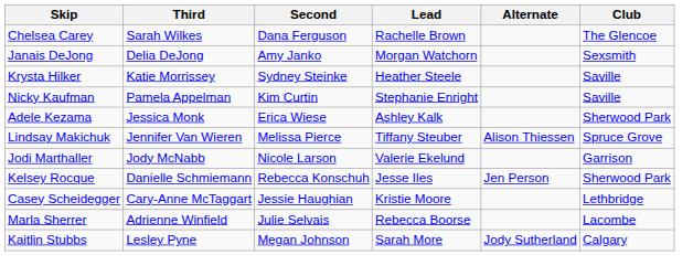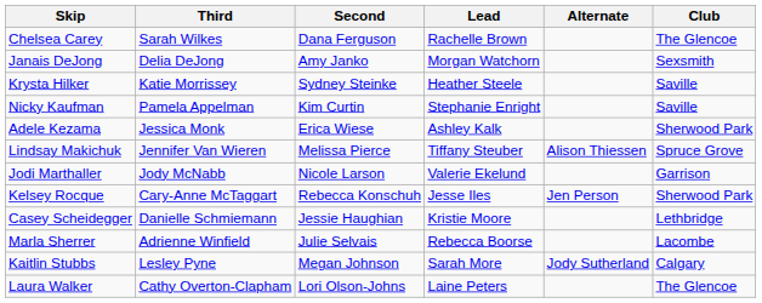 <table class="wikitable" border="1">
 <tr>
 <th>Skip</th>
 <th>Third</th>
 <th>Second</th>
 <th>Lead</th>
 <th>Alternate</th>
 <th>Club</th>
 </tr>
 <tr>
 <td><a href='#'>Chelsea Carey</a></td>
 <td><a href='#'>Sarah Wilkes</a></td>
 <td><a href='#'>Dana Ferguson</a></td>
 <td><a href='#'>Rachelle Brown</a></td>
 <td></td>
 <td><a href='#'>The Glencoe</a></td>
 </tr>
 <tr>
 <td><a href='#'>Janais DeJong</a></td>
 <td><a href='#'>Delia DeJong</a></td>
 <td><a href='#'>Amy Janko</a></td>
 <td><a href='#'>Morgan Watchorn</a></td>
 <td></td>
 <td><a href='#'>Sexsmith</a></td>
 </tr>
 <tr>
 <td><a href='#'>Krysta Hilker</a></td>
 <td><a href='#'>Katie Morrissey</a></td>
 <td><a href='#'>Sydney Steinke</a></td>
 <td><a href='#'>Heather Steele</a></td>
 <td></td>
 <td><a href='#'>Saville</a></td>
 </tr>
 <tr>
 <td><a href='#'>Nicky Kaufman</a></td>
 <td><a href='#'>Pamela Appelman</a></td>
 <td><a href='#'>Kim Curtin</a></td>
 <td><a href='#'>Stephanie Enright</a></td>
 <td></td>
 <td><a href='#'>Saville</a></td>
 </tr>
 <tr>
 <td><a href='#'>Adele Kezama</a></td>
 <td><a href='#'>Jessica Monk</a></td>
 <td><a href='#'>Erica Wiese</a></td>
 <td><a href='#'>Ashley Kalk</a></td>
 <td></td>
 <td><a href='#'>Sherwood Park</a></td>
 </tr>
 <tr>
 <td><a href='#'>Lindsay Makichuk</a></td>
 <td><a href='#'>Jennifer Van Wieren</a></td>
 <td><a href='#'>Melissa Pierce</a></td>
 <td><a href='#'>Tiffany Steuber</a></td>
 <td><a href='#'>Alison Thiessen</a></td>
 <td><a href='#'>Spruce Grove</a></td>
 </tr>
 <tr>
 <td><a href='#'>Jodi Marthaller</a></td>
 <td><a href='#'>Jody McNabb</a></td>
 <td><a href='#'>Nicole Larson</a></td>
 <td><a href='#'>Valerie Ekelund</a></td>
 <td></td>
 <td><a href='#'>Garrison</a></td>
 </tr>
 <tr>
 <td><a href='#'>Kelsey Rocque</a></td>
-<td><a href='#'>Danielle Schmiemann</a></td>
+<td><a href='#'>Cary-Anne McTaggart</a></td>
 <td><a href='#'>Rebecca Konschuh</a></td>
 <td><a href='#'>Jesse Iles</a></td>
 <td><a href='#'>Jen Person</a></td>
 <td><a href='#'>Sherwood Park</a></td>
 </tr>
 <tr>
 <td><a href='#'>Casey Scheidegger</a></td>
-<td><a href='#'>Cary-Anne McTaggart</a></td>
+<td><a href='#'>Danielle Schmiemann</a></td>
 <td><a href='#'>Jessie Haughian</a></td>
 <td><a href='#'>Kristie Moore</a></td>
 <td></td>
 <td><a href='#'>Lethbridge</a></td>
 </tr>
 <tr>
 <td><a href='#'>Marla Sherrer</a></td>
 <td><a href='#'>Adrienne Winfield</a></td>
 <td><a href='#'>Julie Selvais</a></td>
 <td><a href='#'>Rebecca Boorse</a></td>
 <td></td>
 <td><a href='#'>Lacombe</a></td>
 </tr>
 <tr>
 <td><a href='#'>Kaitlin Stubbs</a></td>
 <td><a href='#'>Lesley Pyne</a></td>
 <td><a href='#'>Megan Johnson</a></td>
 <td><a href='#'>Sarah More</a></td>
 <td><a href='#'>Jody Sutherland</a></td>
 <td><a href='#'>Calgary</a></td>
 </tr>
+<tr>
+<td><a href='#'>Laura Walker</a></td>
+<td><a href='#'>Cathy Overton-Clapham</a></td>
+<td><a href='#'>Lori Olson-Johns</a></td>
+<td><a href='#'>Laine Peters</a></td>
+<td></td>
+<td><a href='#'>The Glencoe</a></td>
+</tr>
 </table>
